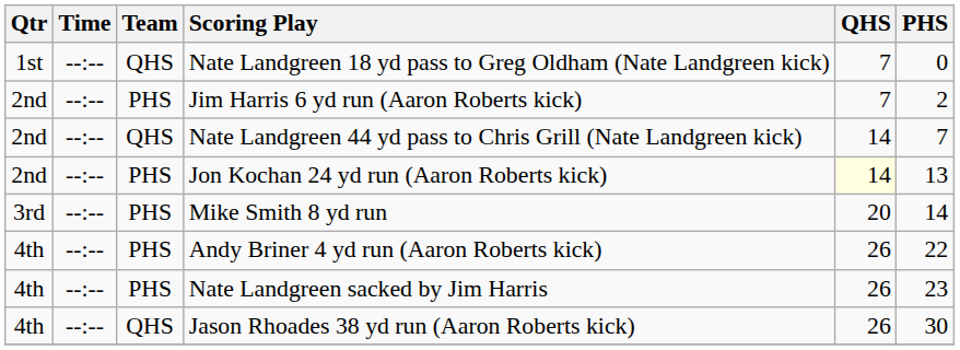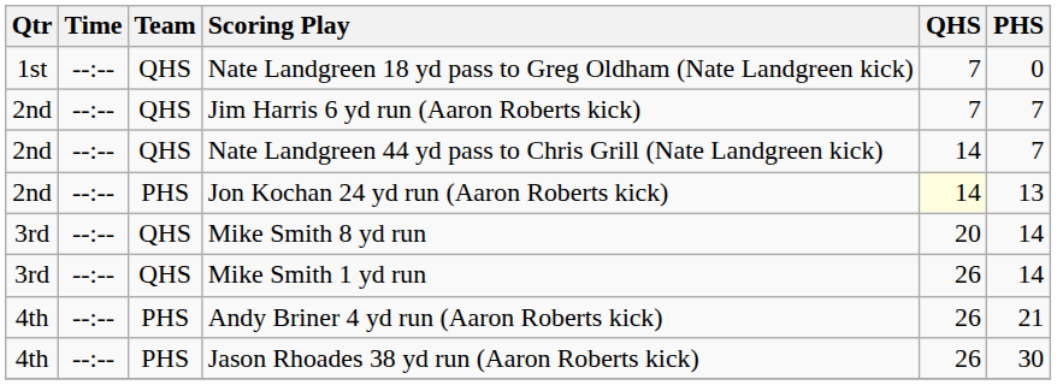 <table class="wikitable">
 <tr>
 <th style="text-align: center;">Qtr</th>
 <th style="text-align: center;">Time</th>
 <th style="text-align: center;">Team</th>
 <th style="text-align: left;">Scoring Play</th>
 <th style="text-align: right;">QHS</th>
 <th style="text-align: right;">PHS</th>
 </tr>
 <tr>
 <td style="text-align: center;">1st</td>
 <td style="text-align: center;">--:--</td>
 <td style="text-align: center;">QHS</td>
 <td style="text-align: left;">Nate Landgreen 18 yd pass to Greg Oldham (Nate Landgreen kick)</td>
 <td style="text-align: right;">7</td>
 <td style="text-align: right;">0</td>
 </tr>
 <tr>
 <td style="text-align: center;">2nd</td>
 <td style="text-align: center;">--:--</td>
-<td style="text-align: center;">PHS</td>
+<td style="text-align: center;">QHS</td>
 <td style="text-align: left;">Jim Harris 6 yd run (Aaron Roberts kick)</td>
 <td style="text-align: right;">7</td>
-<td style="text-align: right;">2</td>
+<td style="text-align: right;">7</td>
 </tr>
 <tr>
 <td style="text-align: center;">2nd</td>
 <td style="text-align: center;">--:--</td>
 <td style="text-align: center;">QHS</td>
 <td style="text-align: left;">Nate Landgreen 44 yd pass to Chris Grill (Nate Landgreen kick)</td>
 <td style="text-align: right;">14</td>
 <td style="text-align: right;">7</td>
 </tr>
 <tr>
 <td style="text-align: center;">2nd</td>
 <td style="text-align: center;">--:--</td>
 <td style="text-align: center;">PHS</td>
 <td style="text-align: left;">Jon Kochan 24 yd run (Aaron Roberts kick)</td>
 <td style="background: lightyellow; text-align: right;">14</td>
 <td style="text-align: right;">13</td>
 </tr>
 <tr>
 <td style="text-align: center;">3rd</td>
 <td style="text-align: center;">--:--</td>
-<td style="text-align: center;">PHS</td>
+<td style="text-align: center;">QHS</td>
 <td style="text-align: left;">Mike Smith 8 yd run</td>
 <td style="text-align: right;">20</td>
+<td style="text-align: right;">14</td>
+</tr>
+<tr>
+<td style="text-align: center;">3rd</td>
+<td style="text-align: center;">--:--</td>
+<td style="text-align: center;">QHS</td>
+<td style="text-align: left;">Mike Smith 1 yd run</td>
+<td style="text-align: right;">26</td>
 <td style="text-align: right;">14</td>
 </tr>
 <tr>
 <td style="text-align: center;">4th</td>
 <td style="text-align: center;">--:--</td>
 <td style="text-align: center;">PHS</td>
 <td style="text-align: left;">Andy Briner 4 yd run (Aaron Roberts kick)</td>
 <td style="text-align: right;">26</td>
-<td style="text-align: right;">22</td>
+<td style="text-align: right;">21</td>
 </tr>
 <tr>
 <td style="text-align: center;">4th</td>
 <td style="text-align: center;">--:--</td>
 <td style="text-align: center;">PHS</td>
-<td style="text-align: left;">Nate Landgreen sacked by Jim Harris</td>
-<td style="text-align: right;">26</td>
-<td style="text-align: right;">23</td>
-</tr>
-<tr>
-<td style="text-align: center;">4th</td>
-<td style="text-align: center;">--:--</td>
-<td style="text-align: center;">QHS</td>
 <td style="text-align: left;">Jason Rhoades 38 yd run (Aaron Roberts kick)</td>
 <td style="text-align: right;">26</td>
 <td style="text-align: right;">30</td>
 </tr>
 <tr>
 </tr>
 </table>
